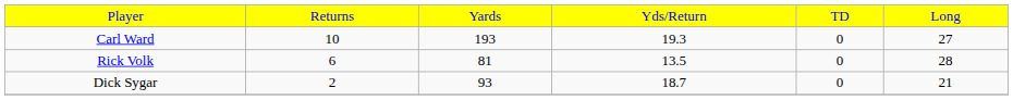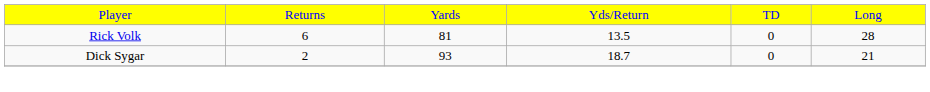 <table class="wikitable" width="90%">
 <tr align="center"  style="background:yellow;color:blue;">
 <td>Player</td>
 <td>Returns</td>
 <td>Yards</td>
 <td>Yds/Return</td>
 <td>TD</td>
 <td>Long</td>
-</tr>
-<tr align="center" bgcolor="">
-<td><a href='#'>Carl Ward</a></td>
-<td>10</td>
-<td>193</td>
-<td>19.3</td>
-<td>0</td>
-<td>27</td>
 </tr>
 <tr align="center" bgcolor="">
 <td><a href='#'>Rick Volk</a></td>
 <td>6</td>
 <td>81</td>
 <td>13.5</td>
 <td>0</td>
 <td>28</td>
 </tr>
 <tr align="center" bgcolor="">
 <td>Dick Sygar</td>
 <td>2</td>
 <td>93</td>
 <td>18.7</td>
 <td>0</td>
 <td>21</td>
 </tr>
 <tr>
 </tr>
 </table>
